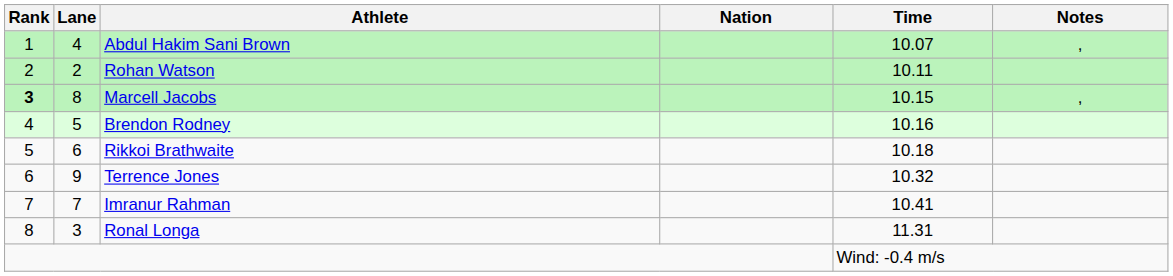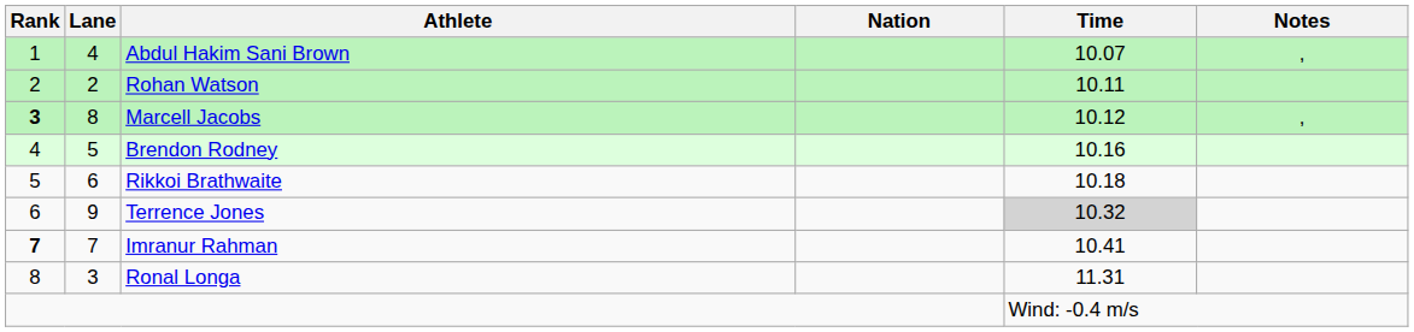 <table class="wikitable sortable" style="text-align:center;width: 70%;">
 <tr>
 <th scope="col" style="width: 10px;">Rank</th>
 <th scope="col" style="width: 10px;">Lane</th>
 <th scope="col">Athlete</th>
 <th scope="col">Nation</th>
 <th scope="col">Time</th>
 <th scope="col">Notes</th>
 </tr>
 <tr bgcolor=bbf3bb>
 <td>1</td>
 <td>4</td>
 <td align=left><a href='#'>Abdul Hakim Sani Brown</a></td>
 <td align=left></td>
 <td>10.07</td>
 <td>, </td>
 </tr>
 <tr bgcolor=bbf3bb>
 <td>2</td>
 <td>2</td>
 <td align=left><a href='#'>Rohan Watson</a></td>
 <td align=left></td>
 <td>10.11</td>
 <td></td>
 </tr>
 <tr bgcolor=bbf3bb>
 <td><strong>3</strong></td>
 <td>8</td>
 <td align=left><a href='#'>Marcell Jacobs</a></td>
 <td align=left></td>
-<td>10.15</td>
+<td>10.12</td>
 <td>, </td>
 </tr>
 <tr bgcolor=ddffdd>
 <td>4</td>
 <td>5</td>
 <td align=left><a href='#'>Brendon Rodney</a></td>
 <td align=left></td>
 <td>10.16</td>
 <td></td>
 </tr>
 <tr>
 <td>5</td>
 <td>6</td>
 <td align=left><a href='#'>Rikkoi Brathwaite</a></td>
 <td align=left></td>
 <td>10.18</td>
 <td></td>
 </tr>
 <tr>
 <td>6</td>
 <td>9</td>
 <td align=left><a href='#'>Terrence Jones</a></td>
 <td align=left></td>
-<td>10.32</td>
+<td style="background: lightgrey;">10.32</td>
 <td></td>
 </tr>
 <tr>
-<td>7</td>
+<td><strong>7</strong></td>
 <td>7</td>
 <td align=left><a href='#'>Imranur Rahman</a></td>
 <td align=left></td>
 <td>10.41</td>
 <td></td>
 </tr>
 <tr>
 <td>8</td>
 <td>3</td>
 <td align=left><a href='#'>Ronal Longa</a></td>
 <td align=left></td>
 <td>11.31</td>
 <td></td>
 </tr>
 <tr class="sortbottom">
 <td colspan="4"></td>
 <td colspan="2" style="text-align:left;">Wind: -0.4 m/s</td>
 </tr>
 </table>
